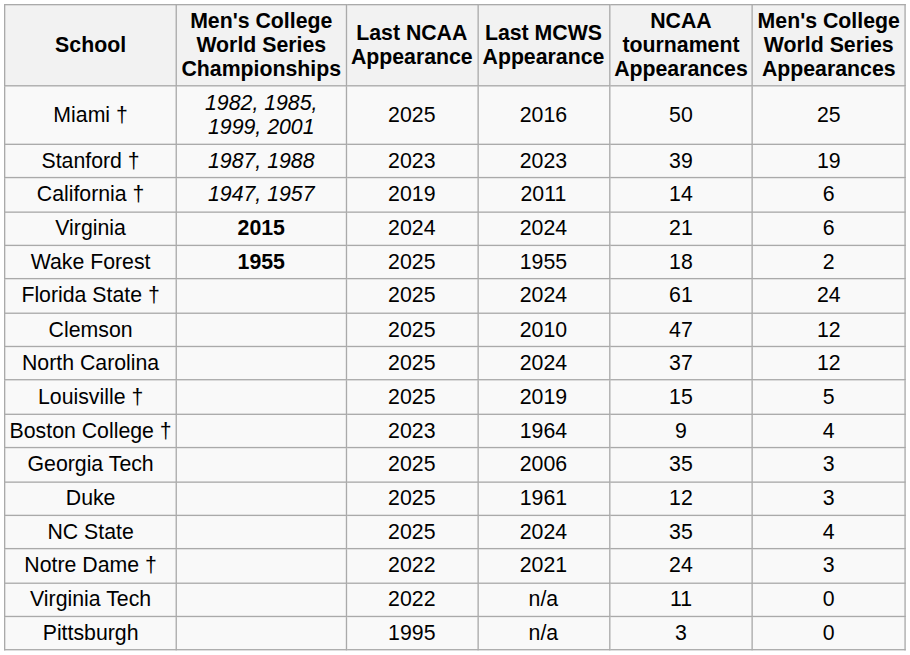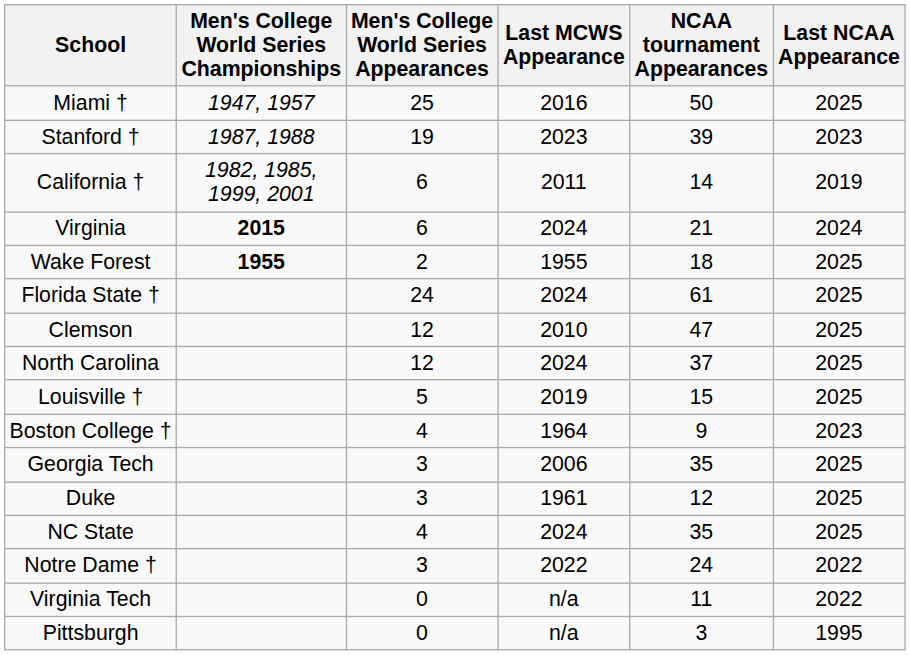 <table class="wikitable sortable" style="text-align:center">
 <tr>
 <th>School</th>
 <th>Men's College<br>World Series<br>Championships</th>
-<th>Last NCAA<br>Appearance</th>
+<th>Men's College<br>World Series<br>Appearances</th>
 <th>Last MCWS<br>Appearance</th>
 <th>NCAA<br> tournament<br>Appearances</th>
-<th>Men's College<br>World Series<br>Appearances</th>
+<th>Last NCAA<br>Appearance</th>
 </tr>
 <tr>
 <td>Miami †</td>
-<td><em>1982, 1985,<br>1999, 2001</em></td>
-<td>2025</td>
+<td><em>1947, 1957</em></td>
+<td>25</td>
 <td>2016</td>
 <td>50</td>
-<td>25</td>
+<td>2025</td>
 </tr>
 <tr>
 <td>Stanford †</td>
 <td><em>1987, 1988</em></td>
-<td>2023</td>
+<td>19</td>
 <td>2023</td>
 <td>39</td>
-<td>19</td>
+<td>2023</td>
 </tr>
 <tr>
 <td>California †</td>
-<td><em>1947, 1957</em></td>
-<td>2019</td>
+<td><em>1982, 1985,<br>1999, 2001</em></td>
+<td>6</td>
 <td>2011</td>
 <td>14</td>
-<td>6</td>
+<td>2019</td>
 </tr>
 <tr>
 <td>Virginia</td>
 <td><strong>2015</strong></td>
-<td>2024</td>
+<td>6</td>
 <td>2024</td>
 <td>21</td>
-<td>6</td>
+<td>2024</td>
 </tr>
 <tr>
 <td>Wake Forest</td>
 <td><strong>1955</strong></td>
-<td>2025</td>
+<td>2</td>
 <td>1955</td>
 <td>18</td>
-<td>2</td>
+<td>2025</td>
 </tr>
 <tr>
 <td>Florida State †</td>
 <td></td>
-<td>2025</td>
+<td>24</td>
 <td>2024</td>
 <td>61</td>
-<td>24</td>
+<td>2025</td>
 </tr>
 <tr>
 <td>Clemson</td>
 <td></td>
-<td>2025</td>
+<td>12</td>
 <td>2010</td>
 <td>47</td>
-<td>12</td>
+<td>2025</td>
 </tr>
 <tr>
 <td>North Carolina</td>
 <td></td>
-<td>2025</td>
+<td>12</td>
 <td>2024</td>
 <td>37</td>
-<td>12</td>
+<td>2025</td>
 </tr>
 <tr>
 <td>Louisville †</td>
 <td></td>
-<td>2025</td>
+<td>5</td>
 <td>2019</td>
 <td>15</td>
-<td>5</td>
+<td>2025</td>
 </tr>
 <tr>
 <td>Boston College †</td>
 <td></td>
-<td>2023</td>
+<td>4</td>
 <td>1964</td>
 <td>9</td>
-<td>4</td>
+<td>2023</td>
 </tr>
 <tr>
 <td>Georgia Tech</td>
 <td></td>
-<td>2025</td>
+<td>3</td>
 <td>2006</td>
 <td>35</td>
-<td>3</td>
+<td>2025</td>
 </tr>
 <tr>
 <td>Duke</td>
 <td></td>
-<td>2025</td>
+<td>3</td>
 <td>1961</td>
 <td>12</td>
-<td>3</td>
+<td>2025</td>
 </tr>
 <tr>
 <td>NC State</td>
 <td></td>
-<td>2025</td>
+<td>4</td>
 <td>2024</td>
 <td>35</td>
-<td>4</td>
+<td>2025</td>
 </tr>
 <tr>
 <td>Notre Dame †</td>
 <td></td>
+<td>3</td>
 <td>2022</td>
-<td>2021</td>
 <td>24</td>
-<td>3</td>
+<td>2022</td>
 </tr>
 <tr>
 <td>Virginia Tech</td>
 <td></td>
-<td>2022</td>
+<td>0</td>
 <td>n/a</td>
 <td>11</td>
-<td>0</td>
+<td>2022</td>
 </tr>
 <tr>
 <td>Pittsburgh</td>
 <td></td>
-<td>1995</td>
+<td>0</td>
 <td>n/a</td>
 <td>3</td>
-<td>0</td>
+<td>1995</td>
 </tr>
 </table>
